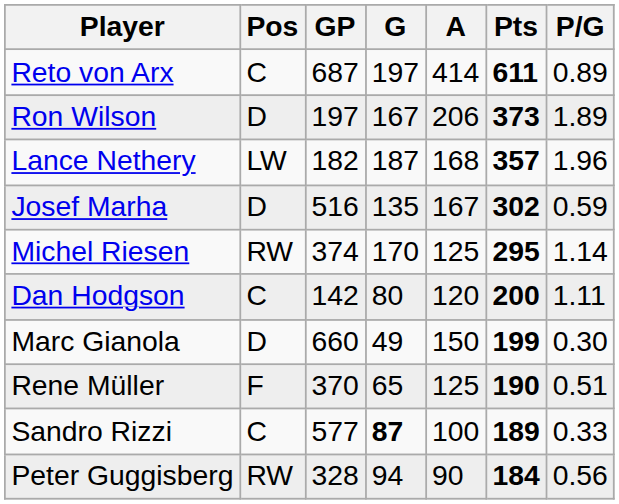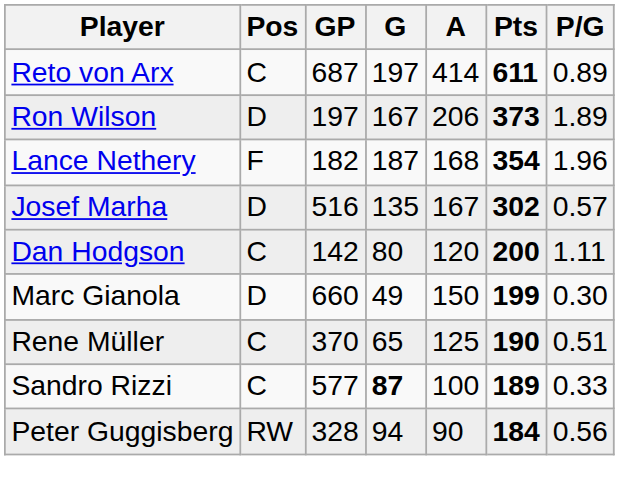 <table class="wikitable">
 <tr>
 <th>Player</th>
 <th>Pos</th>
 <th>GP</th>
 <th>G</th>
 <th>A</th>
 <th>Pts</th>
 <th>P/G</th>
 </tr>
 <tr>
 <td style="text-align:left;"><a href='#'>Reto von Arx</a></td>
 <td>C</td>
 <td>687</td>
 <td>197</td>
 <td>414</td>
 <td><strong>611</strong></td>
 <td>0.89</td>
 </tr>
 <tr style="background:#eee;">
 <td style="text-align:left;"><a href='#'>Ron Wilson</a></td>
 <td>D</td>
 <td>197</td>
 <td>167</td>
 <td>206</td>
 <td><strong>373</strong></td>
 <td>1.89</td>
 </tr>
 <tr>
 <td style="text-align:left;"><a href='#'>Lance Nethery</a></td>
-<td>LW</td>
+<td>F</td>
 <td>182</td>
 <td>187</td>
 <td>168</td>
-<td><strong>357</strong></td>
+<td><strong>354</strong></td>
 <td>1.96</td>
 </tr>
 <tr style="background:#eee;">
 <td style="text-align:left;"><a href='#'>Josef Marha</a></td>
 <td>D</td>
 <td>516</td>
 <td>135</td>
 <td>167</td>
 <td><strong>302</strong></td>
-<td>0.59</td>
-</tr>
-<tr>
-<td style="text-align:left;"><a href='#'>Michel Riesen</a></td>
-<td>RW</td>
-<td>374</td>
-<td>170</td>
-<td>125</td>
-<td><strong>295</strong></td>
-<td>1.14</td>
+<td>0.57</td>
 </tr>
 <tr style="background:#eee;">
 <td style="text-align:left;"><a href='#'>Dan Hodgson</a></td>
 <td>C</td>
 <td>142</td>
 <td>80</td>
 <td>120</td>
 <td><strong>200</strong></td>
 <td>1.11</td>
 </tr>
 <tr>
 <td style="text-align:left;">Marc Gianola</td>
 <td>D</td>
 <td>660</td>
 <td>49</td>
 <td>150</td>
 <td><strong>199</strong></td>
 <td>0.30</td>
 </tr>
 <tr style="background:#eee;">
 <td style="text-align:left;">Rene Müller</td>
-<td>F</td>
+<td>C</td>
 <td>370</td>
 <td>65</td>
 <td>125</td>
 <td><strong>190 </strong></td>
 <td>0.51</td>
 </tr>
 <tr>
 <td style="text-align:left;">Sandro Rizzi</td>
 <td>C</td>
 <td>577</td>
 <td><strong>87</strong></td>
 <td>100</td>
 <td><strong>189</strong></td>
 <td>0.33</td>
 </tr>
 <tr style="background:#eee;">
 <td style="text-align:left;">Peter Guggisberg</td>
 <td>RW</td>
 <td>328</td>
 <td>94</td>
 <td>90</td>
 <td><strong>184</strong></td>
 <td>0.56</td>
 </tr>
 </table>
